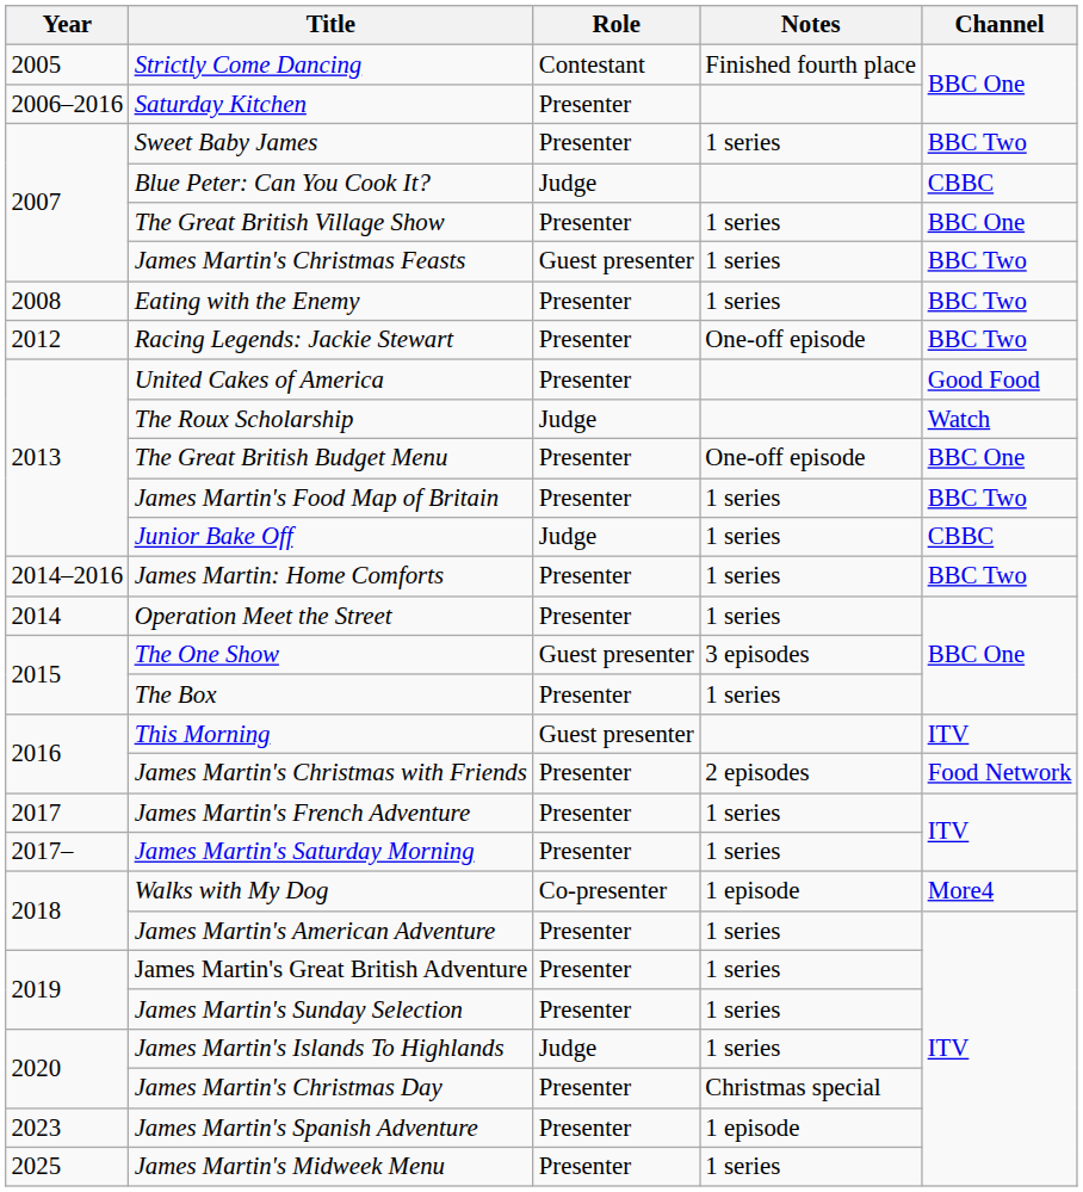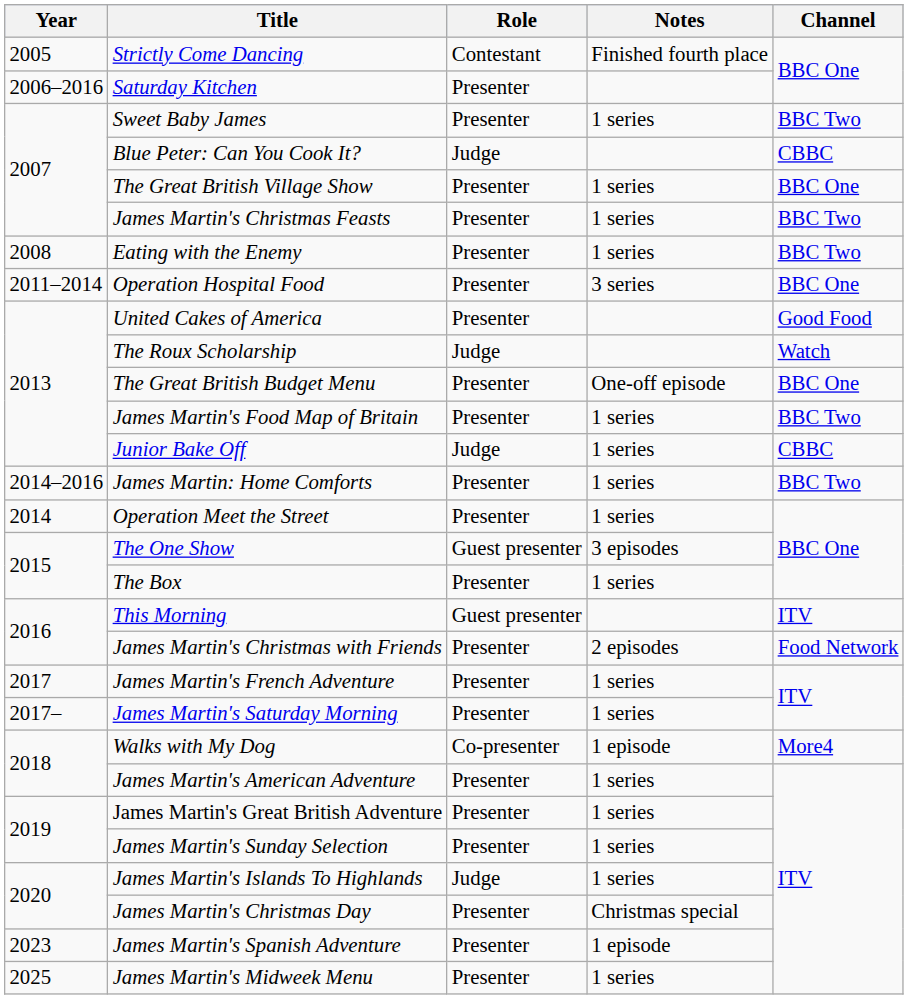 <table class="wikitable">
 <tr style="background:#b0c4de; text-align:center;">
 <th>Year</th>
 <th>Title</th>
 <th>Role</th>
 <th>Notes</th>
 <th>Channel</th>
 </tr>
 <tr>
 <td>2005</td>
 <td><em><a href='#'>Strictly Come Dancing</a></em></td>
 <td>Contestant</td>
 <td>Finished fourth place</td>
 <td rowspan=2><a href='#'>BBC One</a></td>
 </tr>
 <tr>
 <td>2006–2016</td>
 <td><em><a href='#'>Saturday Kitchen</a></em></td>
 <td>Presenter</td>
 <td></td>
 </tr>
 <tr>
 <td rowspan=4>2007</td>
 <td><em>Sweet Baby James</em></td>
 <td>Presenter</td>
 <td>1 series</td>
 <td><a href='#'>BBC Two</a></td>
 </tr>
 <tr>
 <td><em>Blue Peter: Can You Cook It?</em></td>
 <td>Judge</td>
 <td></td>
 <td><a href='#'>CBBC</a></td>
 </tr>
 <tr>
 <td><em>The Great British Village Show</em></td>
 <td>Presenter</td>
 <td>1 series</td>
 <td><a href='#'>BBC One</a></td>
 </tr>
 <tr>
 <td><em>James Martin's Christmas Feasts</em></td>
-<td>Guest presenter</td>
+<td>Presenter</td>
 <td>1 series</td>
 <td><a href='#'>BBC Two</a></td>
 </tr>
 <tr>
 <td>2008</td>
 <td><em>Eating with the Enemy</em></td>
 <td>Presenter</td>
 <td>1 series</td>
 <td><a href='#'>BBC Two</a></td>
 </tr>
 <tr>
-<td>2012</td>
-<td><em>Racing Legends: Jackie Stewart</em></td>
+<td>2011–2014</td>
+<td><em>Operation Hospital Food</em></td>
 <td>Presenter</td>
-<td>One-off episode</td>
-<td><a href='#'>BBC Two</a></td>
+<td>3 series</td>
+<td><a href='#'>BBC One</a></td>
 </tr>
 <tr>
 <td rowspan=5>2013</td>
 <td><em>United Cakes of America</em></td>
 <td>Presenter</td>
 <td></td>
 <td><a href='#'>Good Food</a></td>
 </tr>
 <tr>
 <td><em>The Roux Scholarship</em></td>
 <td>Judge</td>
 <td></td>
 <td><a href='#'>Watch</a></td>
 </tr>
 <tr>
 <td><em>The Great British Budget Menu</em></td>
 <td>Presenter</td>
 <td>One-off episode</td>
 <td><a href='#'>BBC One</a></td>
 </tr>
 <tr>
 <td><em>James Martin's Food Map of Britain</em></td>
 <td>Presenter</td>
 <td>1 series</td>
 <td><a href='#'>BBC Two</a></td>
 </tr>
 <tr>
 <td><em><a href='#'>Junior Bake Off</a></em></td>
 <td>Judge</td>
 <td>1 series</td>
 <td><a href='#'>CBBC</a></td>
 </tr>
 <tr>
 <td>2014–2016</td>
 <td><em>James Martin: Home Comforts</em></td>
 <td>Presenter</td>
 <td>1 series</td>
 <td><a href='#'>BBC Two</a></td>
 </tr>
 <tr>
 <td>2014</td>
 <td><em>Operation Meet the Street</em></td>
 <td>Presenter</td>
 <td>1 series</td>
 <td rowspan=3><a href='#'>BBC One</a></td>
 </tr>
 <tr>
 <td rowspan=2>2015</td>
 <td><em><a href='#'>The One Show</a></em></td>
 <td>Guest presenter</td>
 <td>3 episodes</td>
 </tr>
 <tr>
 <td><em>The Box</em></td>
 <td>Presenter</td>
 <td>1 series</td>
 </tr>
 <tr>
 <td rowspan=2>2016</td>
 <td><em><a href='#'>This Morning</a></em></td>
 <td>Guest presenter</td>
 <td></td>
 <td><a href='#'>ITV</a></td>
 </tr>
 <tr>
 <td><em>James Martin's Christmas with Friends</em></td>
 <td>Presenter</td>
 <td>2 episodes</td>
 <td><a href='#'>Food Network</a></td>
 </tr>
 <tr>
 <td>2017</td>
 <td><em>James Martin's French Adventure</em></td>
 <td>Presenter</td>
 <td>1 series</td>
 <td rowspan=2><a href='#'>ITV</a></td>
 </tr>
 <tr>
 <td>2017–</td>
 <td><em><a href='#'>James Martin's Saturday Morning</a></em></td>
 <td>Presenter</td>
 <td>1 series</td>
 </tr>
 <tr>
 <td rowspan=2>2018</td>
 <td><em>Walks with My Dog</em></td>
 <td>Co-presenter</td>
 <td>1 episode</td>
 <td><a href='#'>More4</a></td>
 </tr>
 <tr>
 <td><em>James Martin's American Adventure</em></td>
 <td>Presenter</td>
 <td>1 series</td>
 <td rowspan=7><a href='#'>ITV</a></td>
 </tr>
 <tr>
 <td rowspan=2>2019</td>
 <td>James Martin's Great British Adventure</td>
 <td>Presenter</td>
 <td>1 series</td>
 </tr>
 <tr>
 <td><em>James Martin's Sunday Selection</em></td>
 <td>Presenter</td>
 <td>1 series</td>
 </tr>
 <tr>
 <td rowspan=2>2020</td>
 <td><em>James Martin's Islands To Highlands</em></td>
 <td>Judge</td>
 <td>1 series</td>
 </tr>
 <tr>
 <td><em>James Martin's Christmas Day</em></td>
 <td>Presenter</td>
 <td>Christmas special</td>
 </tr>
 <tr>
 <td>2023</td>
 <td><em>James Martin's Spanish Adventure</em></td>
 <td>Presenter</td>
 <td>1 episode</td>
 </tr>
 <tr>
 <td>2025</td>
 <td><em>James Martin's Midweek Menu</em></td>
 <td>Presenter</td>
 <td>1 series</td>
 </tr>
 </table>
